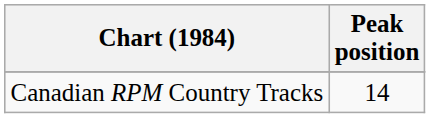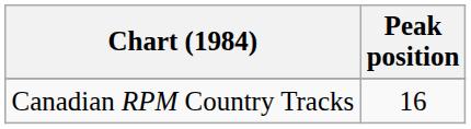 <table class="wikitable sortable">
 <tr>
 <th align="left">Chart (1984)</th>
 <th align="center">Peak<br>position</th>
 </tr>
 <tr>
 </tr>
 <tr>
 <td align="left">Canadian <em>RPM</em> Country Tracks</td>
-<td align="center">14</td>
+<td align="center">16</td>
 </tr>
 </table>
